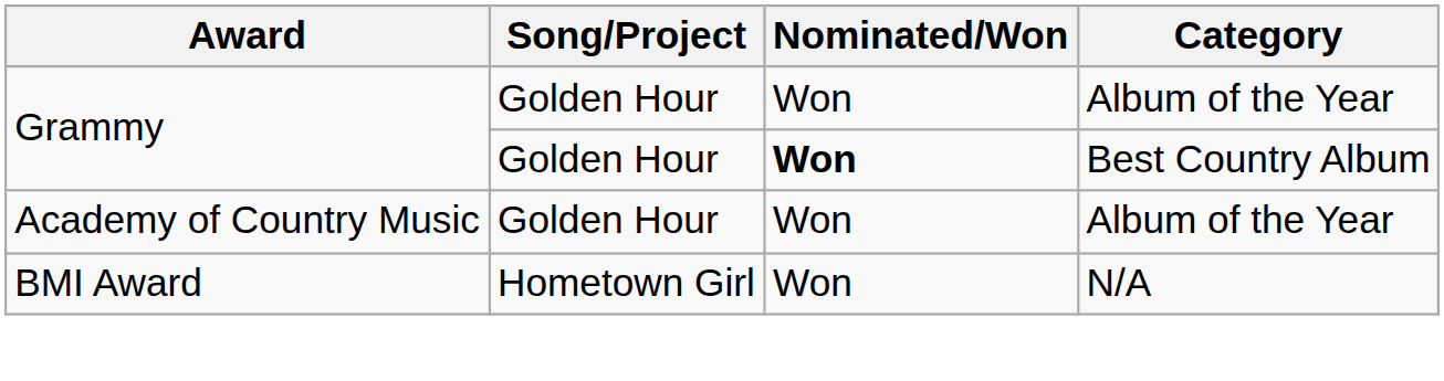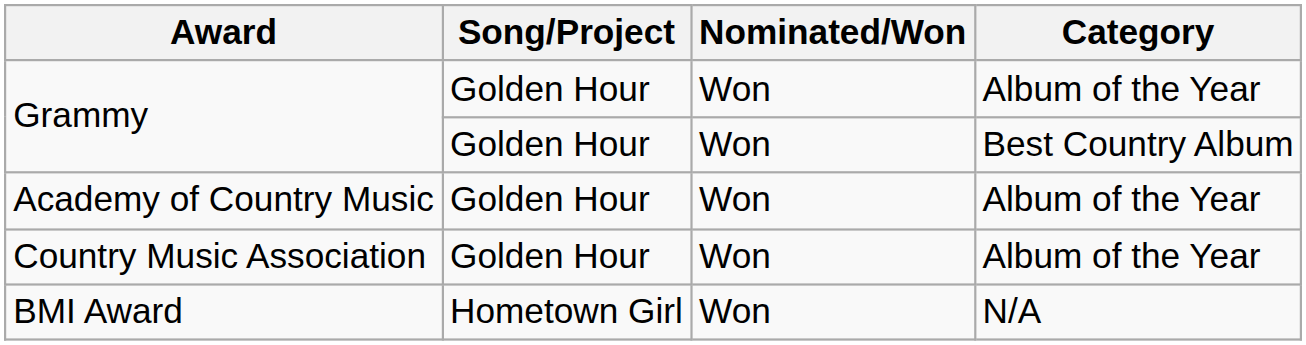 <table class="wikitable">
 <tr>
 <th>Award</th>
 <th>Song/Project</th>
 <th>Nominated/Won</th>
 <th>Category</th>
 </tr>
 <tr>
 <td rowspan="2">Grammy</td>
 <td>Golden Hour</td>
 <td>Won</td>
 <td>Album of the Year</td>
 </tr>
 <tr>
 <td>Golden Hour</td>
-<td><strong>Won</strong></td>
+<td>Won</td>
 <td>Best Country Album</td>
 </tr>
 <tr>
 <td>Academy of Country Music</td>
+<td>Golden Hour</td>
+<td>Won</td>
+<td>Album of the Year</td>
+</tr>
+<tr>
+<td>Country Music Association</td>
 <td>Golden Hour</td>
 <td>Won</td>
 <td>Album of the Year</td>
 </tr>
 <tr>
 <td>BMI Award</td>
 <td>Hometown Girl</td>
 <td>Won</td>
 <td>N/A</td>
 </tr>
 </table>
